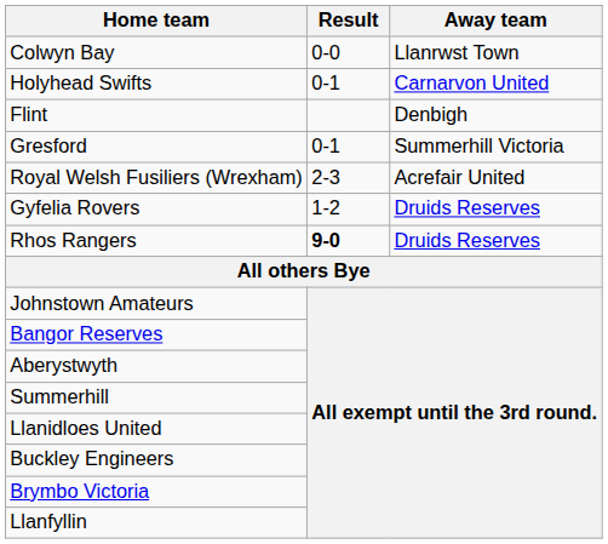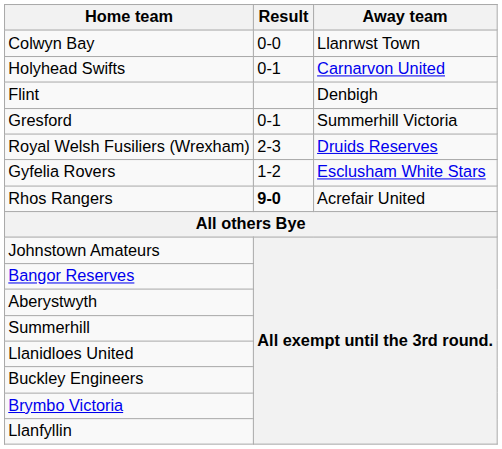 <table class="wikitable">
 <tr>
 <th>Home team</th>
 <th>Result</th>
 <th>Away team</th>
 </tr>
 <tr>
 <td>Colwyn Bay</td>
 <td>0-0</td>
 <td>Llanrwst Town</td>
 </tr>
 <tr>
 <td>Holyhead Swifts</td>
 <td>0-1</td>
 <td><a href='#'>Carnarvon United</a></td>
 </tr>
 <tr>
 <td>Flint</td>
 <td></td>
 <td>Denbigh</td>
 </tr>
 <tr>
 <td>Gresford</td>
 <td>0-1</td>
 <td>Summerhill Victoria</td>
 </tr>
 <tr>
 <td>Royal Welsh Fusiliers (Wrexham)</td>
 <td>2-3</td>
-<td>Acrefair United</td>
+<td><a href='#'>Druids Reserves</a></td>
 </tr>
 <tr>
 <td>Gyfelia Rovers</td>
 <td>1-2</td>
-<td><a href='#'>Druids Reserves</a></td>
+<td><a href='#'>Esclusham White Stars</a></td>
 </tr>
 <tr>
 <td>Rhos Rangers</td>
 <td><strong>9-0</strong></td>
-<td><a href='#'>Druids Reserves</a></td>
+<td>Acrefair United</td>
 </tr>
 <tr>
 <th colspan="3">All others Bye</th>
 </tr>
 <tr>
 <td>Johnstown Amateurs</td>
 <th colspan="2" rowspan="8">All exempt until the 3rd round.</th>
 </tr>
 <tr>
 <td><a href='#'>Bangor Reserves</a></td>
 </tr>
 <tr>
 <td>Aberystwyth</td>
 </tr>
 <tr>
 <td>Summerhill</td>
 </tr>
 <tr>
 <td>Llanidloes United</td>
 </tr>
 <tr>
 <td>Buckley Engineers</td>
 </tr>
 <tr>
 <td><a href='#'>Brymbo Victoria</a></td>
 </tr>
 <tr>
 <td>Llanfyllin</td>
 </tr>
 </table>
